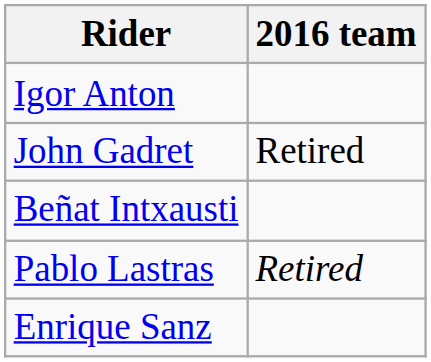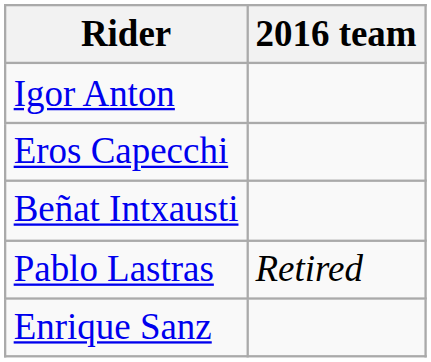 <table class="wikitable">
 <tr>
 <th>Rider</th>
 <th>2016 team</th>
 </tr>
 <tr>
 <td><a href='#'>Igor Anton</a></td>
 <td></td>
 </tr>
 <tr>
-<td><a href='#'>John Gadret</a></td>
-<td>Retired</td>
+<td><a href='#'>Eros Capecchi</a></td>
+<td></td>
 </tr>
 <tr>
 <td><a href='#'>Beñat Intxausti</a></td>
 <td></td>
 </tr>
 <tr>
 <td><a href='#'>Pablo Lastras</a></td>
 <td><em>Retired</em></td>
 </tr>
 <tr>
 <td><a href='#'>Enrique Sanz</a></td>
 <td></td>
 </tr>
 </table>
